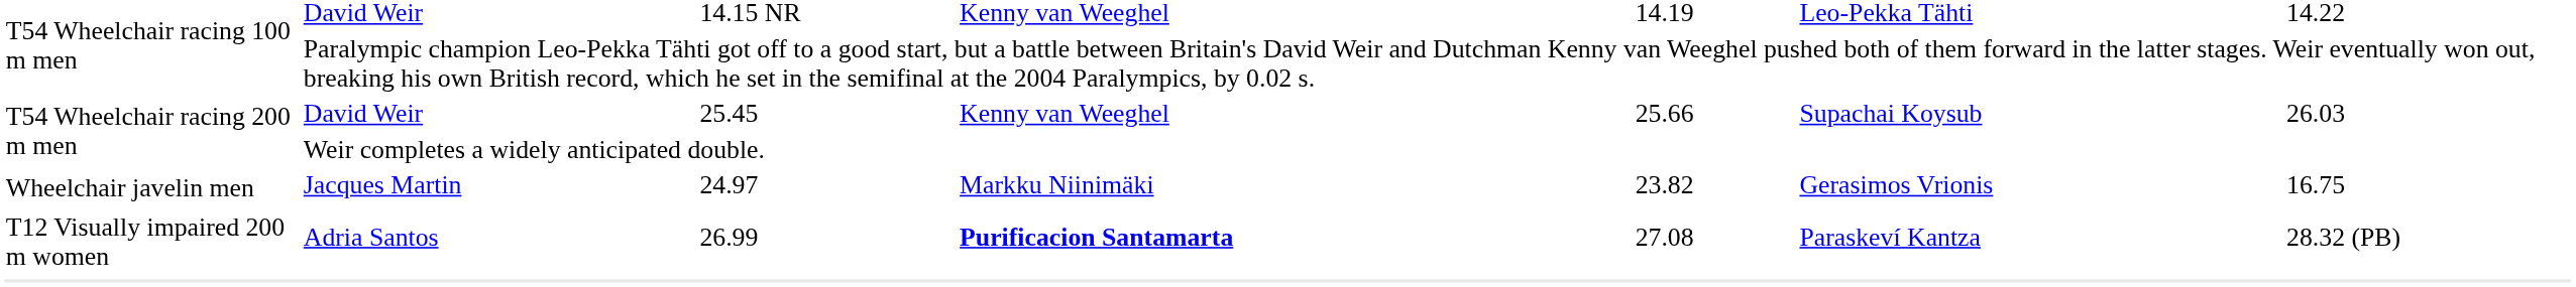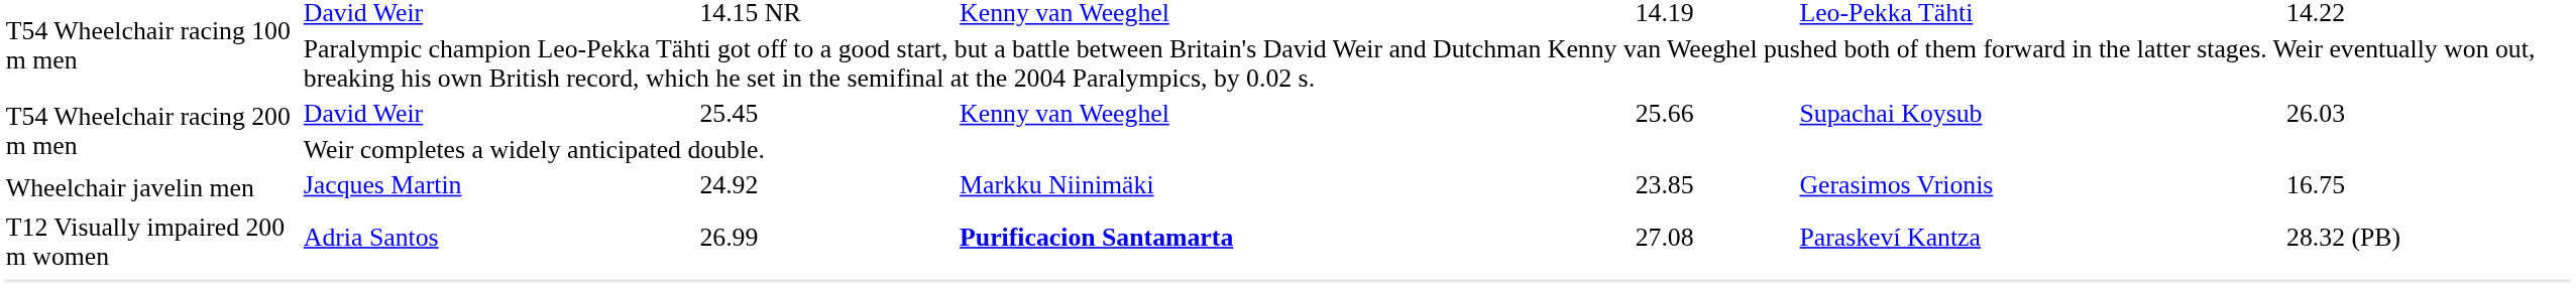 <table>
 <tr>
 <td rowspan=2>T54 Wheelchair racing 100 m men</td>
 <td><a href='#'>David Weir</a><br></td>
 <td>14.15 NR</td>
 <td><a href='#'>Kenny van Weeghel</a> <br></td>
 <td>14.19</td>
 <td><a href='#'>Leo-Pekka Tähti</a> <br></td>
 <td>14.22</td>
 </tr>
 <tr>
 <td colspan=6>Paralympic champion Leo-Pekka Tähti got off to a good start, but a battle between Britain's David Weir and Dutchman Kenny van Weeghel pushed both of them forward in the latter stages. Weir eventually won out, breaking his own British record, which he set in the semifinal at the 2004 Paralympics, by 0.02 s.</td>
 </tr>
 <tr>
 <td rowspan=2>T54 Wheelchair racing 200 m men</td>
 <td><a href='#'>David Weir</a><br></td>
 <td>25.45</td>
 <td><a href='#'>Kenny van Weeghel</a><br></td>
 <td>25.66</td>
 <td><a href='#'>Supachai Koysub</a><br></td>
 <td>26.03</td>
 </tr>
 <tr>
 <td colspan=6>Weir completes a widely anticipated double.</td>
 </tr>
 <tr>
 <td rowspan=2>Wheelchair javelin men</td>
 <td><a href='#'>Jacques Martin</a> <br> </td>
-<td>24.97</td>
+<td>24.92</td>
 <td><a href='#'>Markku Niinimäki</a> <br> </td>
-<td>23.82</td>
+<td>23.85</td>
 <td><a href='#'>Gerasimos Vrionis</a> <br> </td>
 <td>16.75</td>
 </tr>
 <tr>
 <td colspan=6></td>
 </tr>
 <tr>
 <td rowspan=2>T12 Visually impaired 200 m women</td>
 <td><a href='#'>Adria Santos</a><br></td>
 <td>26.99</td>
 <td><strong><a href='#'>Purificacion Santamarta</a><br></strong></td>
 <td>27.08</td>
 <td><a href='#'>Paraskeví Kantza</a><br></td>
 <td>28.32 (PB)</td>
 </tr>
 <tr>
 <td colspan=6></td>
 </tr>
 <tr>
 </tr>
 <tr bgcolor= e8e8e8>
 <td colspan=7></td>
 </tr>
 </table>
